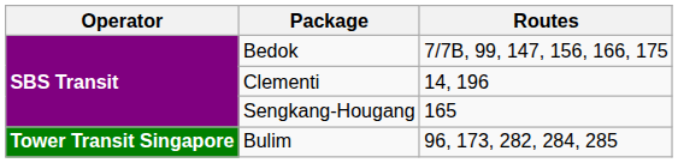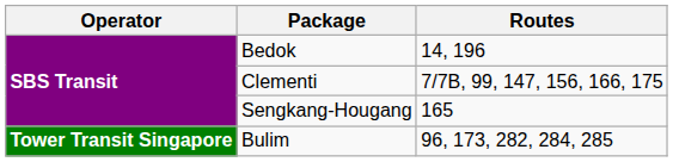 <table class="wikitable" style="font-size:85%; text-align: left">
 <tr>
 <th>Operator</th>
 <th>Package</th>
 <th>Routes</th>
 </tr>
 <tr>
 <td rowspan=3 style="background-color:#800080; color: white"><strong>SBS Transit</strong></td>
 <td>Bedok</td>
-<td>7/7B, 99, 147, 156, 166, 175</td>
+<td>14, 196</td>
 </tr>
 <tr>
 <td>Clementi</td>
-<td>14, 196</td>
+<td>7/7B, 99, 147, 156, 166, 175</td>
 </tr>
 <tr>
 <td>Sengkang-Hougang</td>
 <td>165</td>
 </tr>
 <tr>
 <td style="background-color:#008000; color: white"><strong>Tower Transit Singapore</strong></td>
 <td>Bulim</td>
 <td>96, 173, 282, 284, 285</td>
 </tr>
 </table>
